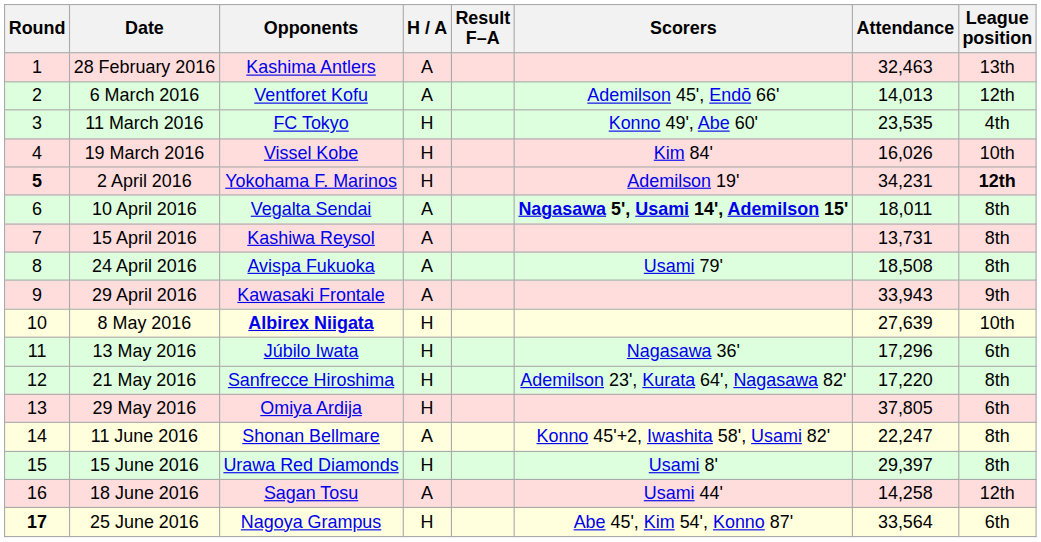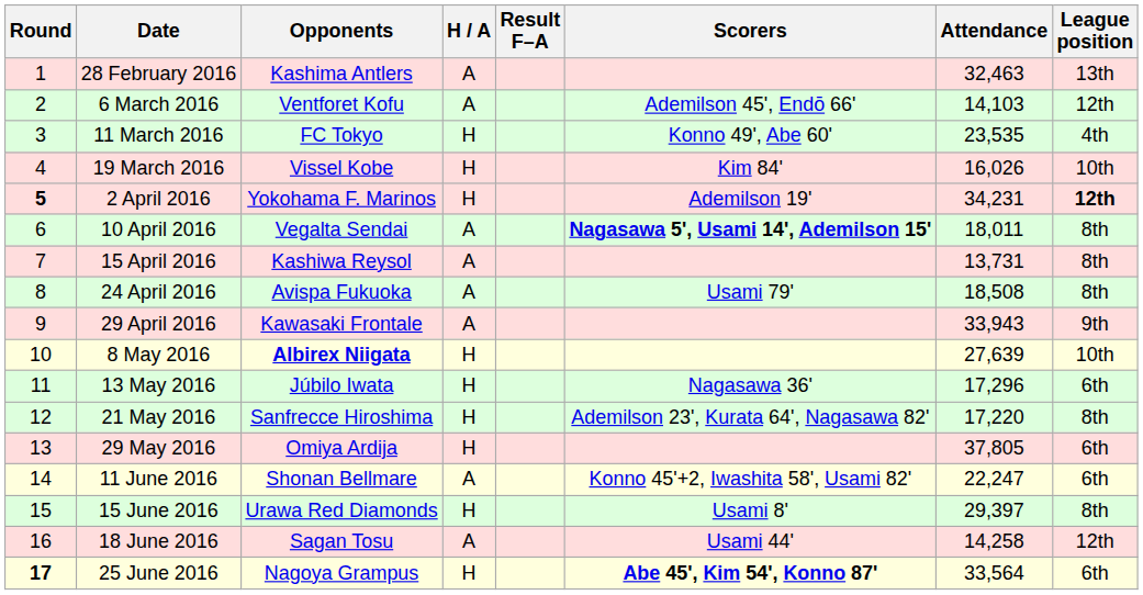 <table class="wikitable" style="text-align:center">
 <tr>
 <th>Round</th>
 <th>Date</th>
 <th>Opponents</th>
 <th>H / A</th>
 <th>Result<br>F–A</th>
 <th>Scorers</th>
 <th>Attendance</th>
 <th>League<br>position</th>
 </tr>
 <tr bgcolor="#ffdddd">
 <td>1</td>
 <td>28 February 2016</td>
 <td><a href='#'>Kashima Antlers</a></td>
 <td>A</td>
 <td></td>
 <td></td>
 <td>32,463</td>
 <td>13th</td>
 </tr>
 <tr bgcolor="#ddffdd">
 <td>2</td>
 <td>6 March 2016</td>
 <td><a href='#'>Ventforet Kofu</a></td>
 <td>A</td>
 <td></td>
 <td><a href='#'>Ademilson</a> 45', <a href='#'>Endō</a> 66'</td>
-<td>14,013</td>
+<td>14,103</td>
 <td>12th</td>
 </tr>
 <tr bgcolor="#ddffdd">
 <td>3</td>
 <td>11 March 2016</td>
 <td><a href='#'>FC Tokyo</a></td>
 <td>H</td>
 <td></td>
 <td><a href='#'>Konno</a> 49', <a href='#'>Abe</a> 60'</td>
 <td>23,535</td>
 <td>4th</td>
 </tr>
 <tr bgcolor="#ffdddd">
 <td>4</td>
 <td>19 March 2016</td>
 <td><a href='#'>Vissel Kobe</a></td>
 <td>H</td>
 <td></td>
 <td><a href='#'>Kim</a> 84'</td>
 <td>16,026</td>
 <td>10th</td>
 </tr>
 <tr bgcolor="#ffdddd">
 <td><strong>5</strong></td>
 <td>2 April 2016</td>
 <td><a href='#'>Yokohama F. Marinos</a></td>
 <td>H</td>
 <td></td>
 <td><a href='#'>Ademilson</a> 19'</td>
 <td>34,231</td>
 <td><strong>12th</strong></td>
 </tr>
 <tr bgcolor="#ddffdd">
 <td>6</td>
 <td>10 April 2016</td>
 <td><a href='#'>Vegalta Sendai</a></td>
 <td>A</td>
 <td></td>
 <td><strong><a href='#'>Nagasawa</a> 5', <a href='#'>Usami</a> 14', <a href='#'>Ademilson</a> 15'</strong></td>
 <td>18,011</td>
 <td>8th</td>
 </tr>
 <tr bgcolor="#ffdddd">
 <td>7</td>
 <td>15 April 2016</td>
 <td><a href='#'>Kashiwa Reysol</a></td>
 <td>A</td>
 <td></td>
 <td></td>
 <td>13,731</td>
 <td>8th</td>
 </tr>
 <tr bgcolor="#ddffdd">
 <td>8</td>
 <td>24 April 2016</td>
 <td><a href='#'>Avispa Fukuoka</a></td>
 <td>A</td>
 <td></td>
 <td><a href='#'>Usami</a> 79'</td>
 <td>18,508</td>
 <td>8th</td>
 </tr>
 <tr bgcolor="#ffdddd">
 <td>9</td>
 <td>29 April 2016</td>
 <td><a href='#'>Kawasaki Frontale</a></td>
 <td>A</td>
 <td></td>
 <td></td>
 <td>33,943</td>
 <td>9th</td>
 </tr>
 <tr bgcolor="#ffffdd">
 <td>10</td>
 <td>8 May 2016</td>
 <td><strong><a href='#'>Albirex Niigata</a></strong></td>
 <td>H</td>
 <td></td>
 <td></td>
 <td>27,639</td>
 <td>10th</td>
 </tr>
 <tr bgcolor="#ddffdd">
 <td>11</td>
 <td>13 May 2016</td>
 <td><a href='#'>Júbilo Iwata</a></td>
 <td>H</td>
 <td></td>
 <td><a href='#'>Nagasawa</a> 36'</td>
 <td>17,296</td>
 <td>6th</td>
 </tr>
 <tr bgcolor="#ddffdd">
 <td>12</td>
 <td>21 May 2016</td>
 <td><a href='#'>Sanfrecce Hiroshima</a></td>
 <td>H</td>
 <td></td>
 <td><a href='#'>Ademilson</a> 23', <a href='#'>Kurata</a> 64', <a href='#'>Nagasawa</a> 82'</td>
 <td>17,220</td>
 <td>8th</td>
 </tr>
 <tr bgcolor="#ffdddd">
 <td>13</td>
 <td>29 May 2016</td>
 <td><a href='#'>Omiya Ardija</a></td>
 <td>H</td>
 <td></td>
 <td></td>
 <td>37,805</td>
 <td>6th</td>
 </tr>
 <tr bgcolor="#ffffdd">
 <td>14</td>
 <td>11 June 2016</td>
 <td><a href='#'>Shonan Bellmare</a></td>
 <td>A</td>
 <td></td>
 <td><a href='#'>Konno</a> 45'+2, <a href='#'>Iwashita</a> 58', <a href='#'>Usami</a> 82'</td>
 <td>22,247</td>
-<td>8th</td>
+<td>6th</td>
 </tr>
 <tr bgcolor="#ddffdd">
 <td>15</td>
 <td>15 June 2016</td>
 <td><a href='#'>Urawa Red Diamonds</a></td>
 <td>H</td>
 <td></td>
 <td><a href='#'>Usami</a> 8'</td>
 <td>29,397</td>
 <td>8th</td>
 </tr>
 <tr bgcolor="#ffdddd">
 <td>16</td>
 <td>18 June 2016</td>
 <td><a href='#'>Sagan Tosu</a></td>
 <td>A</td>
 <td></td>
 <td><a href='#'>Usami</a> 44'</td>
 <td>14,258</td>
 <td>12th</td>
 </tr>
 <tr bgcolor="#ffffdd">
 <td><strong>17</strong></td>
 <td>25 June 2016</td>
 <td><a href='#'>Nagoya Grampus</a></td>
 <td>H</td>
 <td></td>
-<td><a href='#'>Abe</a> 45', <a href='#'>Kim</a> 54', <a href='#'>Konno</a> 87'</td>
+<td><strong><a href='#'>Abe</a> 45', <a href='#'>Kim</a> 54', <a href='#'>Konno</a> 87'</strong></td>
 <td>33,564</td>
 <td>6th</td>
 </tr>
 </table>
